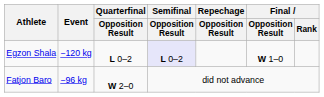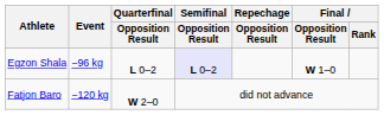 <table class="wikitable" style="font-size:90%">
 <tr>
 <th rowspan="2">Athlete</th>
 <th rowspan="2">Event</th>
 <th>Quarterfinal</th>
 <th>Semifinal</th>
 <th>Repechage</th>
 <th colspan=2>Final / </th>
 </tr>
 <tr style="font-size: 95%">
 <th>Opposition<br>Result</th>
 <th>Opposition<br>Result</th>
 <th>Opposition<br>Result</th>
 <th>Opposition<br>Result</th>
 <th>Rank</th>
 </tr>
 <tr align=center>
 <td align=left><a href='#'>Egzon Shala</a></td>
-<td align=left><a href='#'>−120 kg</a></td>
+<td align=left><a href='#'>−96 kg</a></td>
 <td><br><strong>L</strong> 0–2 <sup></sup></td>
 <td style="background: lavender;"><br><strong>L</strong> 0–2 <sup></sup></td>
 <td></td>
 <td><br><strong>W</strong> 1–0 <sup></sup></td>
 <td></td>
 </tr>
 <tr align=center>
 <td align=left><a href='#'>Fatjon Baro</a></td>
-<td align=left><a href='#'>−96 kg</a></td>
+<td align=left><a href='#'>−120 kg</a></td>
 <td><br><strong>W</strong> 2–0 <sup></sup></td>
 <td colspan=4>did not advance</td>
 </tr>
 </table>
